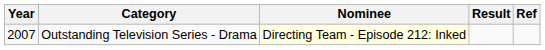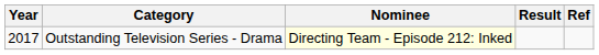 <table class="wikitable">
 <tr>
 <th>Year</th>
 <th>Category</th>
 <th>Nominee</th>
 <th>Result</th>
 <th>Ref</th>
 </tr>
 <tr>
-<td>2007</td>
+<td>2017</td>
 <td>Outstanding Television Series - Drama</td>
 <td style="background: lightyellow;">Directing Team - Episode 212: Inked</td>
 <td></td>
 <td></td>
 </tr>
 </table>
